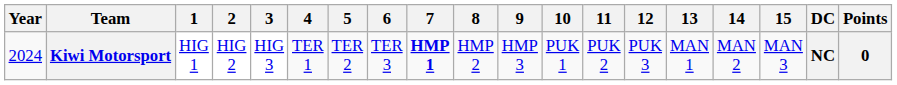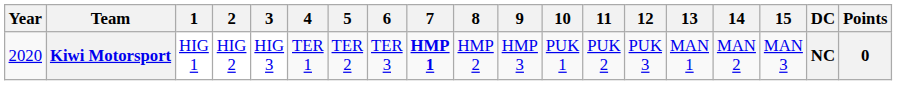 <table class="wikitable" style="text-align:center; font-size:85%;">
 <tr>
 <th>Year</th>
 <th>Team</th>
 <th>1</th>
 <th>2</th>
 <th>3</th>
 <th>4</th>
 <th>5</th>
 <th>6</th>
 <th>7</th>
 <th>8</th>
 <th>9</th>
 <th>10</th>
 <th>11</th>
 <th>12</th>
 <th>13</th>
 <th>14</th>
 <th>15</th>
 <th>DC</th>
 <th>Points</th>
 </tr>
 <tr>
-<td><a href='#'>2024</a></td>
+<td><a href='#'>2020</a></td>
 <th nowrap><a href='#'>Kiwi Motorsport</a></th>
 <td style="background:#FFFFFF;"><a href='#'>HIG<br>1</a><br></td>
 <td style="background:#FFFFFF;"><a href='#'>HIG<br>2</a><br></td>
 <td style="background:#FFFFFF;"><a href='#'>HIG<br>3</a><br></td>
 <td><a href='#'>TER<br>1</a></td>
 <td><a href='#'>TER<br>2</a></td>
 <td><a href='#'>TER<br>3</a></td>
 <td><strong><a href='#'>HMP<br>1</a></strong></td>
 <td><a href='#'>HMP<br>2</a></td>
 <td><a href='#'>HMP<br>3</a></td>
 <td><a href='#'>PUK<br>1</a></td>
 <td><a href='#'>PUK<br>2</a></td>
 <td><a href='#'>PUK<br>3</a></td>
 <td><a href='#'>MAN<br>1</a></td>
 <td><a href='#'>MAN<br>2</a></td>
 <td><a href='#'>MAN<br>3</a></td>
 <th>NC</th>
 <th>0</th>
 </tr>
 </table>
